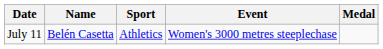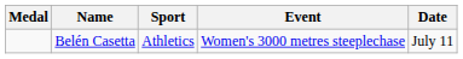 <table class="wikitable sortable" style="font-size: 95%;">
 <tr>
-<th>Date</th>
+<th>Medal</th>
 <th>Name</th>
 <th>Sport</th>
 <th>Event</th>
-<th>Medal</th>
+<th>Date</th>
 </tr>
 <tr>
-<td>July 11</td>
+<td></td>
 <td><a href='#'>Belén Casetta</a></td>
 <td><a href='#'>Athletics</a></td>
 <td><a href='#'>Women's 3000 metres steeplechase</a></td>
-<td></td>
+<td>July 11</td>
 </tr>
 </table>
